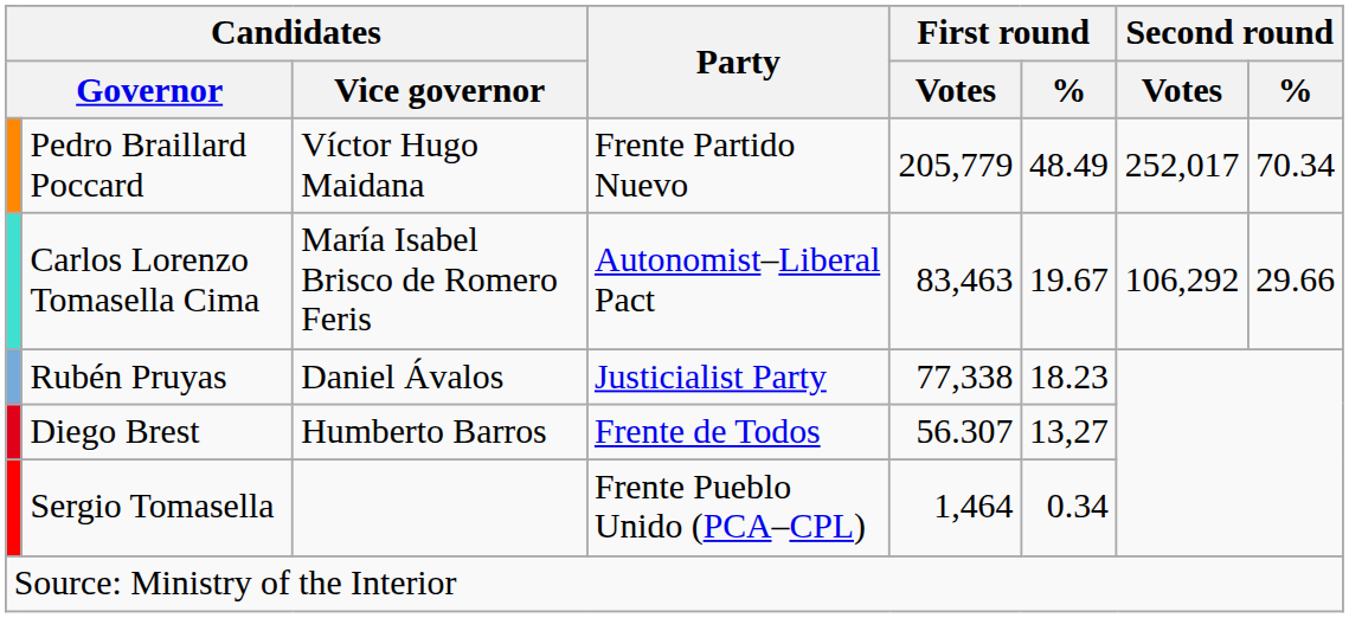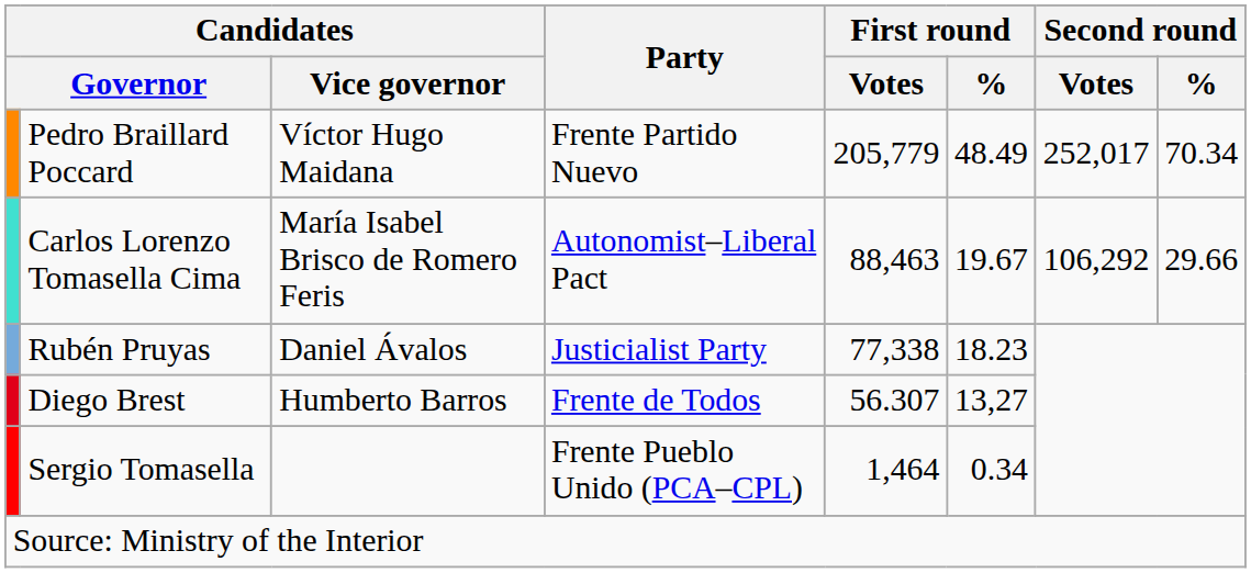 <table class=wikitable style=text-align:right>
 <tr>
 <th colspan=3>Candidates</th>
 <th rowspan=2>Party</th>
 <th colspan=2>First round</th>
 <th colspan=2>Second round</th>
 </tr>
 <tr>
 <th colspan=2><a href='#'>Governor</a></th>
 <th>Vice governor</th>
 <th>Votes</th>
 <th>%</th>
 <th>Votes</th>
 <th>%</th>
 </tr>
 <tr>
 <td bgcolor=#FF8800></td>
 <td align=left>Pedro Braillard Poccard</td>
 <td align=left>Víctor Hugo Maidana</td>
 <td align=left>Frente Partido Nuevo</td>
 <td>205,779</td>
 <td>48.49</td>
 <td>252,017</td>
 <td>70.34</td>
 </tr>
 <tr>
 <td bgcolor=#40e0d0></td>
 <td align=left>Carlos Lorenzo Tomasella Cima</td>
 <td align=left>María Isabel Brisco de Romero Feris</td>
 <td align=left><a href='#'>Autonomist</a>–<a href='#'>Liberal</a> Pact</td>
-<td>83,463</td>
+<td>88,463</td>
 <td>19.67</td>
 <td>106,292</td>
 <td>29.66</td>
 </tr>
 <tr>
 <td bgcolor=#75AADB></td>
 <td align=left>Rubén Pruyas</td>
 <td align=left>Daniel Ávalos</td>
 <td align=left><a href='#'>Justicialist Party</a></td>
 <td>77,338</td>
 <td>18.23</td>
 <td colspan=2 rowspan=3></td>
 </tr>
 <tr>
 <td bgcolor=#E10019></td>
 <td align=left>Diego Brest</td>
 <td align=left>Humberto Barros</td>
 <td align=left><a href='#'>Frente de Todos</a></td>
 <td>56.307</td>
 <td>13,27</td>
 </tr>
 <tr>
 <td bgcolor=red></td>
 <td align=left>Sergio Tomasella</td>
 <td align=left></td>
 <td align=left>Frente Pueblo Unido (<a href='#'>PCA</a>–<a href='#'>CPL</a>)</td>
 <td>1,464</td>
 <td>0.34</td>
 </tr>
 <tr>
 <td colspan=9 align="left">Source: Ministry of the Interior</td>
 </tr>
 </table>
